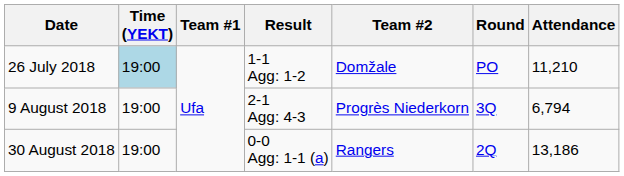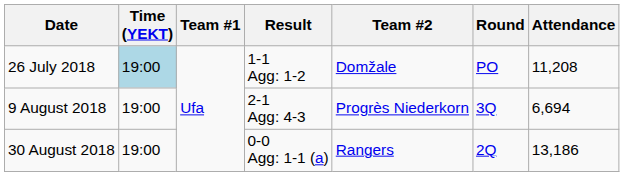 <table class="wikitable">
 <tr>
 <th>Date</th>
 <th>Time<br>(<a href='#'>YEKT</a>)</th>
 <th>Team #1</th>
 <th>Result</th>
 <th>Team #2</th>
 <th>Round</th>
 <th>Attendance</th>
 </tr>
 <tr>
 <td>26 July 2018</td>
 <td style="background: lightblue;">19:00</td>
 <td rowspan="3"><a href='#'>Ufa</a> </td>
 <td>1-1<br>Agg: 1-2</td>
 <td> <a href='#'>Domžale</a></td>
 <td><a href='#'>PO</a></td>
-<td>11,210</td>
+<td>11,208</td>
 </tr>
 <tr>
 <td>9 August 2018</td>
 <td>19:00</td>
 <td>2-1<br>Agg: 4-3</td>
 <td> <a href='#'>Progrès Niederkorn</a></td>
 <td><a href='#'>3Q</a></td>
-<td>6,794</td>
+<td>6,694</td>
 </tr>
 <tr>
 <td>30 August 2018</td>
 <td>19:00</td>
 <td>0-0<br>Agg: 1-1 (<a href='#'>a</a>)</td>
 <td> <a href='#'>Rangers</a></td>
 <td><a href='#'>2Q</a></td>
 <td>13,186</td>
 </tr>
 </table>
